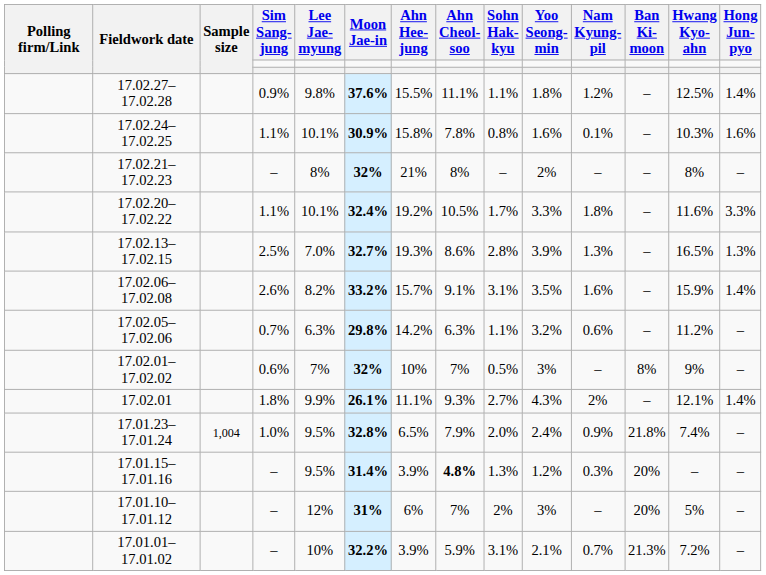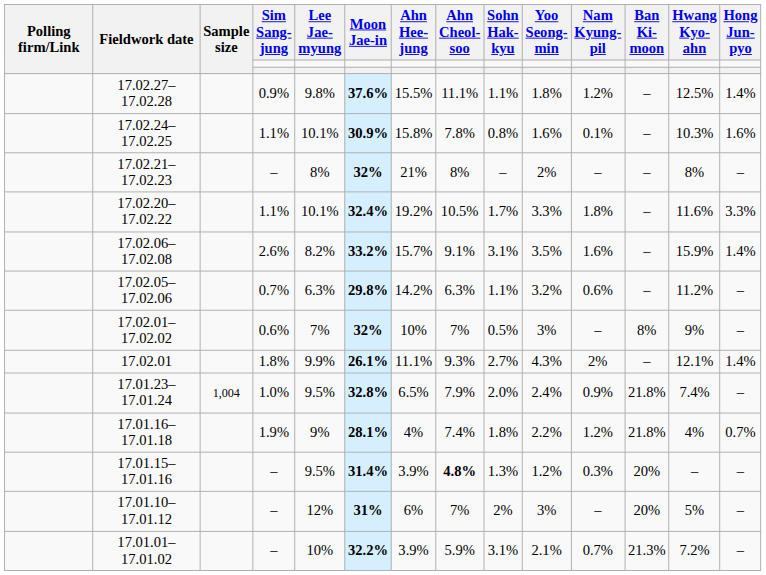 <table class="wikitable mw-collapsible mw-collapsed" style="text-align:center">
 <tr style="height:55px; background:#e9e9e9;">
 <th style="width:90px;" rowspan="3">Polling firm/Link</th>
 <th style="width:110px;" rowspan="3">Fieldwork date</th>
 <th style="width:35px;" rowspan="3">Sample<br>size</th>
 <th style="width:35px;"><a href='#'>Sim Sang-jung</a></th>
 <th style="width:35px;"><a href='#'>Lee Jae-myung</a></th>
 <th style="width:35px;"><a href='#'>Moon Jae-in</a></th>
 <th style="width:35px;"><a href='#'>Ahn Hee-jung</a></th>
 <th style="width:35px;"><a href='#'>Ahn Cheol-soo</a></th>
 <th style="width:35px;"><a href='#'>Sohn Hak-kyu</a></th>
 <th style="width:35px;"><a href='#'>Yoo Seong-min</a></th>
 <th style="width:35px;"><a href='#'>Nam Kyung-pil</a></th>
 <th style="width:35px;"><a href='#'>Ban Ki-moon</a></th>
 <th style="width:35px;"><a href='#'>Hwang Kyo-ahn</a></th>
 <th style="width:35px;"><a href='#'>Hong Jun-pyo</a></th>
 </tr>
 <tr>
 <td></td>
 <td></td>
 <td></td>
 <td></td>
 <td></td>
 <td></td>
 <td></td>
 <td></td>
 <td></td>
 <td></td>
 <td></td>
 </tr>
 <tr>
 <th></th>
 <th></th>
 <th></th>
 <th></th>
 <th></th>
 <th></th>
 <th></th>
 <th></th>
 <th></th>
 <th></th>
 <th></th>
 </tr>
 <tr>
 <td> </td>
 <td>17.02.27–17.02.28</td>
 <td></td>
 <td>0.9%</td>
 <td>9.8%</td>
 <td style="background:#D5EFFF"><strong>37.6%</strong></td>
 <td>15.5%</td>
 <td>11.1%</td>
 <td>1.1%</td>
 <td>1.8%</td>
 <td>1.2%</td>
 <td>–</td>
 <td>12.5%</td>
 <td>1.4%</td>
 </tr>
 <tr>
 <td></td>
 <td>17.02.24–17.02.25</td>
 <td></td>
 <td>1.1%</td>
 <td>10.1%</td>
 <td style="background:#D5EFFF"><strong>30.9%</strong></td>
 <td>15.8%</td>
 <td>7.8%</td>
 <td>0.8%</td>
 <td>1.6%</td>
 <td>0.1%</td>
 <td>–</td>
 <td>10.3%</td>
 <td>1.6%</td>
 </tr>
 <tr>
 <td></td>
 <td>17.02.21–17.02.23</td>
 <td></td>
 <td>–</td>
 <td>8%</td>
 <td style="background:#D5EFFF"><strong>32%</strong></td>
 <td>21%</td>
 <td>8%</td>
 <td>–</td>
 <td>2%</td>
 <td>–</td>
 <td>–</td>
 <td>8%</td>
 <td>–</td>
 </tr>
 <tr>
 <td></td>
 <td>17.02.20–17.02.22</td>
 <td></td>
 <td>1.1%</td>
 <td>10.1%</td>
 <td style="background:#D5EFFF"><strong>32.4%</strong></td>
 <td>19.2%</td>
 <td>10.5%</td>
 <td>1.7%</td>
 <td>3.3%</td>
 <td>1.8%</td>
 <td>–</td>
 <td>11.6%</td>
 <td>3.3%</td>
 </tr>
 <tr>
 <td></td>
-<td>17.02.13–17.02.15</td>
-<td></td>
-<td>2.5%</td>
-<td>7.0%</td>
-<td style="background:#D5EFFF"><strong>32.7%</strong></td>
-<td>19.3%</td>
-<td>8.6%</td>
-<td>2.8%</td>
-<td>3.9%</td>
-<td>1.3%</td>
-<td>–</td>
-<td>16.5%</td>
-<td>1.3%</td>
-</tr>
-<tr>
-<td></td>
 <td>17.02.06–17.02.08</td>
 <td></td>
 <td>2.6%</td>
 <td>8.2%</td>
 <td style="background:#D5EFFF"><strong>33.2%</strong></td>
 <td>15.7%</td>
 <td>9.1%</td>
 <td>3.1%</td>
 <td>3.5%</td>
 <td>1.6%</td>
 <td>–</td>
 <td>15.9%</td>
 <td>1.4%</td>
 </tr>
 <tr>
 <td></td>
 <td>17.02.05–17.02.06</td>
 <td></td>
 <td>0.7%</td>
 <td>6.3%</td>
 <td style="background:#D5EFFF"><strong>29.8%</strong></td>
 <td>14.2%</td>
 <td>6.3%</td>
 <td>1.1%</td>
 <td>3.2%</td>
 <td>0.6%</td>
 <td>–</td>
 <td>11.2%</td>
 <td>–</td>
 </tr>
 <tr>
 <td></td>
 <td>17.02.01–17.02.02</td>
 <td></td>
 <td>0.6%</td>
 <td>7%</td>
 <td style="background:#D5EFFF"><strong>32%</strong></td>
 <td>10%</td>
 <td>7%</td>
 <td>0.5%</td>
 <td>3%</td>
 <td>–</td>
 <td>8%</td>
 <td>9%</td>
 <td>–</td>
 </tr>
 <tr>
 <td></td>
 <td>17.02.01</td>
 <td></td>
 <td>1.8%</td>
 <td>9.9%</td>
 <td style="background:#D5EFFF"><strong>26.1%</strong></td>
 <td>11.1%</td>
 <td>9.3%</td>
 <td>2.7%</td>
 <td>4.3%</td>
 <td>2%</td>
 <td>–</td>
 <td>12.1%</td>
 <td>1.4%</td>
 </tr>
 <tr>
 <td></td>
 <td>17.01.23–17.01.24</td>
 <td><small>1,004</small></td>
 <td>1.0%</td>
 <td>9.5%</td>
 <td style="background:#D5EFFF"><strong>32.8%</strong></td>
 <td>6.5%</td>
 <td>7.9%</td>
 <td>2.0%</td>
 <td>2.4%</td>
 <td>0.9%</td>
 <td>21.8%</td>
 <td>7.4%</td>
 <td>–</td>
 </tr>
 <tr>
 <td></td>
+<td>17.01.16–17.01.18</td>
+<td></td>
+<td>1.9%</td>
+<td>9%</td>
+<td style="background:#D5EFFF"><strong>28.1%</strong></td>
+<td>4%</td>
+<td>7.4%</td>
+<td>1.8%</td>
+<td>2.2%</td>
+<td>1.2%</td>
+<td>21.8%</td>
+<td>4%</td>
+<td>0.7%</td>
+</tr>
+<tr>
+<td></td>
 <td>17.01.15–17.01.16</td>
 <td></td>
 <td>–</td>
 <td>9.5%</td>
 <td style="background:#D5EFFF"><strong>31.4%</strong></td>
 <td>3.9%</td>
 <td><strong>4.8%</strong></td>
 <td>1.3%</td>
 <td>1.2%</td>
 <td>0.3%</td>
 <td>20%</td>
 <td>–</td>
 <td>–</td>
 </tr>
 <tr>
 <td></td>
 <td>17.01.10–17.01.12</td>
 <td></td>
 <td>–</td>
 <td>12%</td>
 <td style="background:#D5EFFF"><strong>31%</strong></td>
 <td>6%</td>
 <td>7%</td>
 <td>2%</td>
 <td>3%</td>
 <td>–</td>
 <td>20%</td>
 <td>5%</td>
 <td>–</td>
 </tr>
 <tr>
 <td></td>
 <td>17.01.01–17.01.02</td>
 <td></td>
 <td>–</td>
 <td>10%</td>
 <td style="background:#D5EFFF"><strong>32.2%</strong></td>
 <td>3.9%</td>
 <td>5.9%</td>
 <td>3.1%</td>
 <td>2.1%</td>
 <td>0.7%</td>
 <td>21.3%</td>
 <td>7.2%</td>
 <td>–</td>
 </tr>
 </table>
